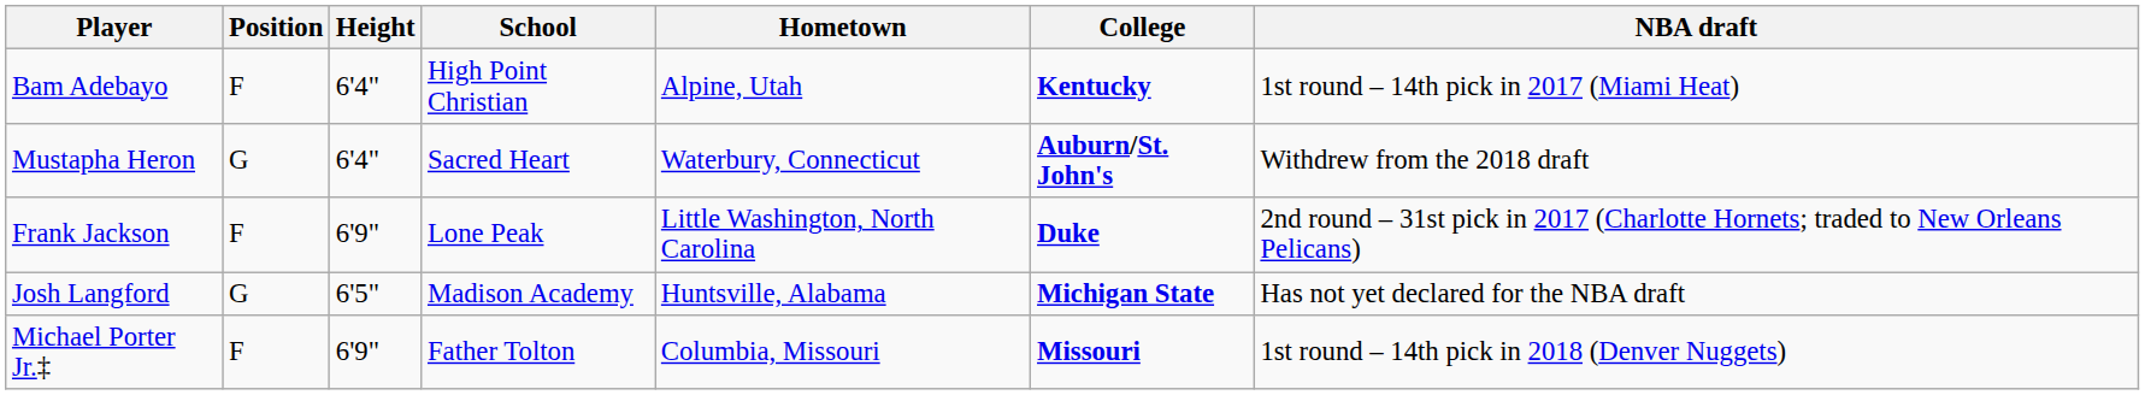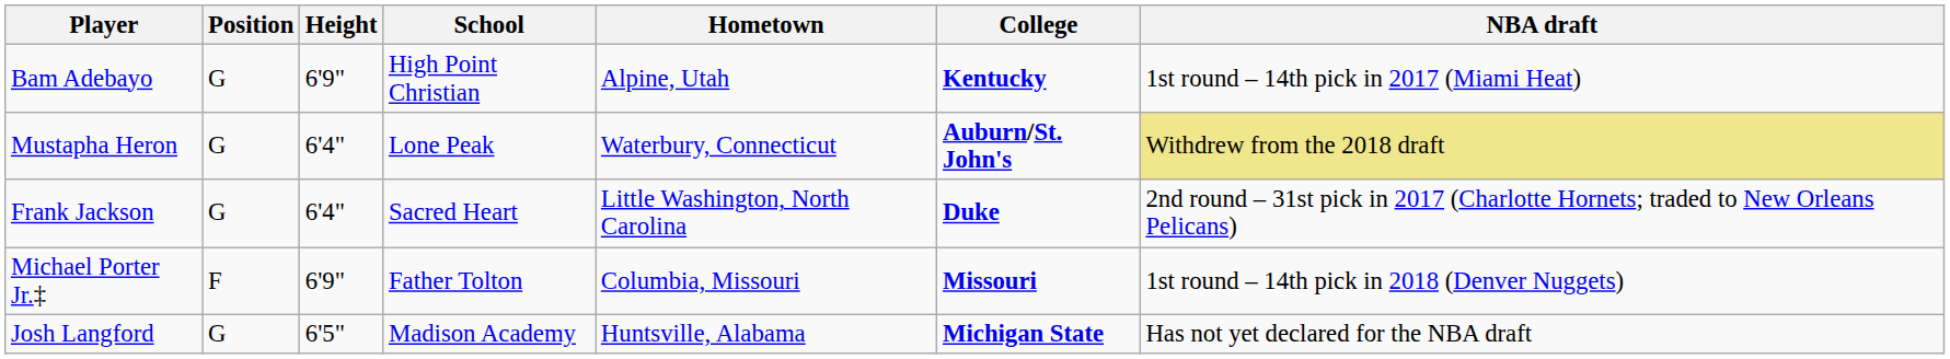 <table class="wikitable">
 <tr>
 <th>Player</th>
 <th>Position</th>
 <th>Height</th>
 <th>School</th>
 <th>Hometown</th>
 <th>College</th>
 <th>NBA draft</th>
 </tr>
 <tr>
 <td><a href='#'>Bam Adebayo</a></td>
-<td>F</td>
-<td>6'4"</td>
+<td>G</td>
+<td>6'9"</td>
 <td><a href='#'>High Point Christian</a></td>
 <td><a href='#'>Alpine, Utah</a></td>
 <td><strong><a href='#'>Kentucky</a></strong></td>
 <td>1st round – 14th pick in <a href='#'>2017</a> (<a href='#'>Miami Heat</a>)</td>
 </tr>
 <tr>
 <td><a href='#'>Mustapha Heron</a></td>
 <td>G</td>
 <td>6'4"</td>
-<td><a href='#'>Sacred Heart</a></td>
+<td><a href='#'>Lone Peak</a></td>
 <td><a href='#'>Waterbury, Connecticut</a></td>
 <td><strong><a href='#'>Auburn</a>/<a href='#'>St. John's</a></strong></td>
-<td>Withdrew from the 2018 draft</td>
+<td style="background: khaki;">Withdrew from the 2018 draft</td>
 </tr>
 <tr>
 <td><a href='#'>Frank Jackson</a></td>
-<td>F</td>
-<td>6'9"</td>
-<td><a href='#'>Lone Peak</a></td>
+<td>G</td>
+<td>6'4"</td>
+<td><a href='#'>Sacred Heart</a></td>
 <td><a href='#'>Little Washington, North Carolina</a></td>
 <td><strong><a href='#'>Duke</a></strong></td>
 <td>2nd round – 31st pick in <a href='#'>2017</a> (<a href='#'>Charlotte Hornets</a>; traded to <a href='#'>New Orleans Pelicans</a>)</td>
+</tr>
+<tr>
+<td><a href='#'>Michael Porter Jr.</a>‡</td>
+<td>F</td>
+<td>6'9"</td>
+<td><a href='#'>Father Tolton</a></td>
+<td><a href='#'>Columbia, Missouri</a></td>
+<td><strong><a href='#'>Missouri</a></strong></td>
+<td>1st round – 14th pick in <a href='#'>2018</a> (<a href='#'>Denver Nuggets</a>)</td>
 </tr>
 <tr>
 <td><a href='#'>Josh Langford</a></td>
 <td>G</td>
 <td>6'5"</td>
 <td><a href='#'>Madison Academy</a></td>
 <td><a href='#'>Huntsville, Alabama</a></td>
 <td><strong><a href='#'>Michigan State</a></strong></td>
 <td>Has not yet declared for the NBA draft</td>
 </tr>
-<tr>
-<td><a href='#'>Michael Porter Jr.</a>‡</td>
-<td>F</td>
-<td>6'9"</td>
-<td><a href='#'>Father Tolton</a></td>
-<td><a href='#'>Columbia, Missouri</a></td>
-<td><strong><a href='#'>Missouri</a></strong></td>
-<td>1st round – 14th pick in <a href='#'>2018</a> (<a href='#'>Denver Nuggets</a>)</td>
-</tr>
 </table>
